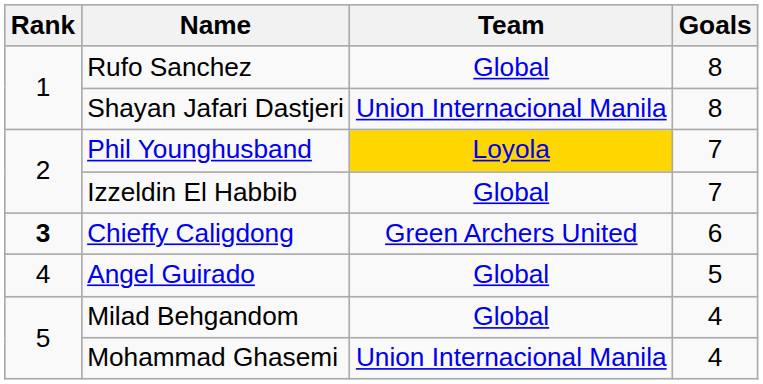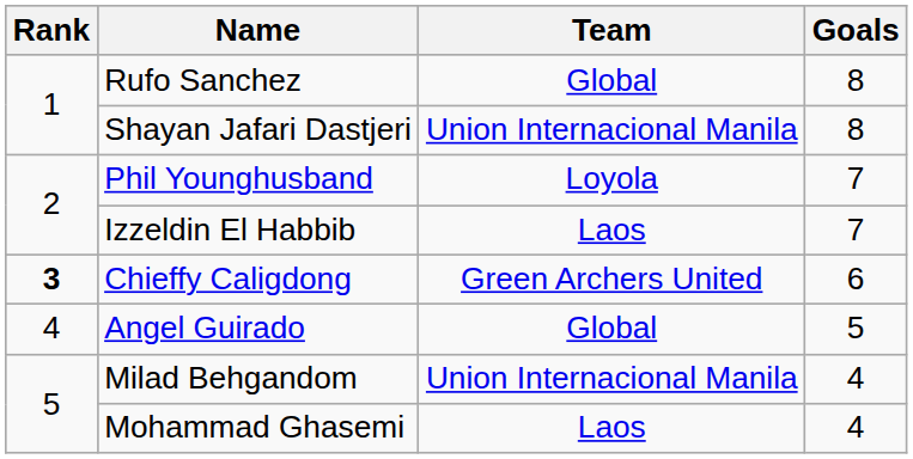 <table class="wikitable" style="text-align:center">
 <tr>
 <th>Rank</th>
 <th>Name</th>
 <th>Team</th>
 <th>Goals</th>
 </tr>
 <tr>
 <td rowspan="2">1</td>
 <td align="left"> Rufo Sanchez</td>
 <td align="center"><a href='#'>Global</a></td>
 <td>8</td>
 </tr>
 <tr>
 <td align="left"> Shayan Jafari Dastjeri</td>
 <td align="center"><a href='#'>Union Internacional Manila</a></td>
 <td>8</td>
 </tr>
 <tr>
 <td rowspan="2">2</td>
 <td align="left"> <a href='#'>Phil Younghusband</a></td>
-<td align="center" style="background: gold;"><a href='#'>Loyola</a></td>
+<td align="center"><a href='#'>Loyola</a></td>
 <td>7</td>
 </tr>
 <tr>
 <td align="left"> Izzeldin El Habbib</td>
-<td align="center"><a href='#'>Global</a></td>
+<td align="center"><a href='#'>Laos</a></td>
 <td>7</td>
 </tr>
 <tr>
 <td><strong>3</strong></td>
 <td align="left"> <a href='#'>Chieffy Caligdong</a></td>
 <td align="center"><a href='#'>Green Archers United</a></td>
 <td>6</td>
 </tr>
 <tr>
 <td>4</td>
 <td align="left"> <a href='#'>Angel Guirado</a></td>
 <td align="center"><a href='#'>Global</a></td>
 <td>5</td>
 </tr>
 <tr>
 <td rowspan="2">5</td>
 <td align="left"> Milad Behgandom</td>
-<td align="center"><a href='#'>Global</a></td>
+<td align="center"><a href='#'>Union Internacional Manila</a></td>
 <td>4</td>
 </tr>
 <tr>
 <td align="left"> Mohammad Ghasemi</td>
-<td align="center"><a href='#'>Union Internacional Manila</a></td>
+<td align="center"><a href='#'>Laos</a></td>
 <td>4</td>
 </tr>
 </table>
